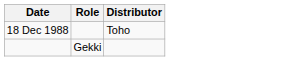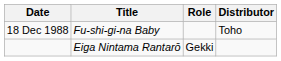 <table class="wikitable">
 <tr>
 <th>Date</th>
+<th>Title</th>
 <th>Role</th>
 <th>Distributor</th>
 </tr>
 <tr>
 <td>18 Dec 1988</td>
+<td><em>Fu-shi-gi-na Baby</em></td>
 <td></td>
 <td>Toho</td>
 </tr>
 <tr>
 <td></td>
+<td><em>Eiga Nintama Rantarō</em></td>
 <td>Gekki</td>
 <td></td>
 </tr>
 </table>
